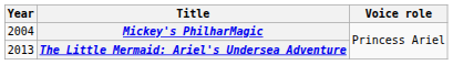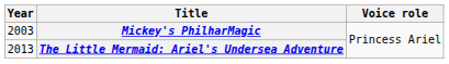 <table class="wikitable plainrowheaders">
 <tr>
 <th scope="col">Year</th>
 <th scope="col">Title</th>
 <th scope="col">Voice role</th>
 </tr>
 <tr>
-<td>2004</td>
+<td>2003</td>
 <th scope="row"><em><a href='#'>Mickey's PhilharMagic</a></em></th>
 <td rowspan="2">Princess Ariel</td>
 </tr>
 <tr>
 <td>2013</td>
 <th scope="row"><em><a href='#'>The Little Mermaid: Ariel's Undersea Adventure</a></em></th>
 </tr>
 </table>
